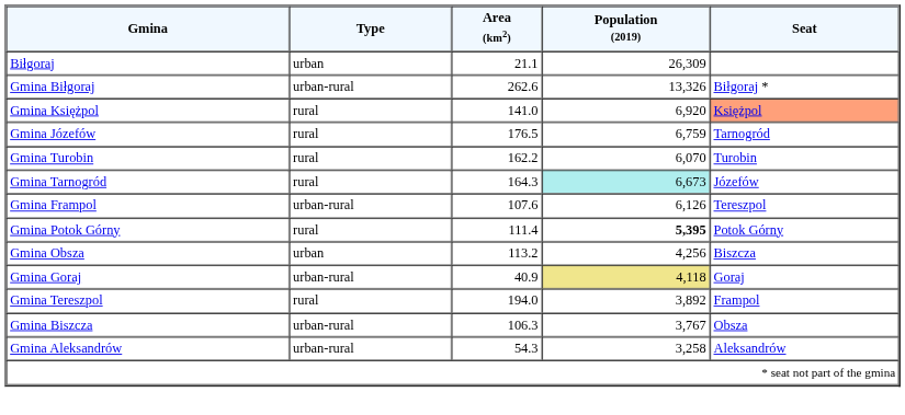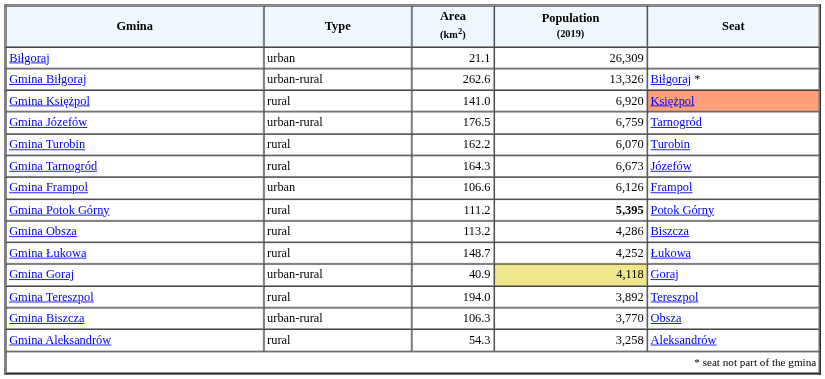 <table width="60%" border="2" cellpadding="3" cellspacing="0" style="font-size:90%;line-height:120%;">
 <tr bgcolor="F0F8FF">
 <td style="text-align:center;"><strong>Gmina</strong></td>
 <td style="text-align:center;"><strong>Type</strong></td>
 <td style="text-align:center;"><strong>Area<br><small>(km<sup>2</sup>)</small></strong></td>
 <td style="text-align:center;"><strong>Population<br><small>(2019)</small></strong></td>
 <td style="text-align:center;"><strong>Seat</strong></td>
 </tr>
 <tr>
 <td><a href='#'>Biłgoraj</a></td>
 <td>urban</td>
 <td style="text-align:right;">21.1</td>
 <td style="text-align:right;">26,309</td>
 <td></td>
 </tr>
 <tr>
 <td><a href='#'>Gmina Biłgoraj</a></td>
 <td>urban-rural</td>
 <td style="text-align:right;">262.6</td>
 <td style="text-align:right;">13,326</td>
 <td><a href='#'>Biłgoraj</a> *</td>
 </tr>
 <tr>
 <td><a href='#'>Gmina Księżpol</a></td>
 <td>rural</td>
 <td style="text-align:right;">141.0</td>
 <td style="text-align:right;">6,920</td>
 <td style="background: lightsalmon;"><a href='#'>Księżpol</a></td>
 </tr>
 <tr>
 <td><a href='#'>Gmina Józefów</a></td>
-<td>rural</td>
+<td>urban-rural</td>
 <td style="text-align:right;">176.5</td>
 <td style="text-align:right;">6,759</td>
 <td><a href='#'>Tarnogród</a></td>
 </tr>
 <tr>
 <td><a href='#'>Gmina Turobin</a></td>
 <td>rural</td>
 <td style="text-align:right;">162.2</td>
 <td style="text-align:right;">6,070</td>
 <td><a href='#'>Turobin</a></td>
 </tr>
 <tr>
 <td><a href='#'>Gmina Tarnogród</a></td>
 <td>rural</td>
 <td style="text-align:right;">164.3</td>
-<td style="background: paleturquoise; text-align:right;">6,673</td>
+<td style="text-align:right;">6,673</td>
 <td><a href='#'>Józefów</a></td>
 </tr>
 <tr>
 <td><a href='#'>Gmina Frampol</a></td>
-<td>urban-rural</td>
-<td style="text-align:right;">107.6</td>
+<td>urban</td>
+<td style="text-align:right;">106.6</td>
 <td style="text-align:right;">6,126</td>
-<td><a href='#'>Tereszpol</a></td>
+<td><a href='#'>Frampol</a></td>
 </tr>
 <tr>
 <td><a href='#'>Gmina Potok Górny</a></td>
 <td>rural</td>
-<td style="text-align:right;">111.4</td>
+<td style="text-align:right;">111.2</td>
 <td style="text-align:right;"><strong>5,395</strong></td>
 <td><a href='#'>Potok Górny</a></td>
 </tr>
 <tr>
 <td><a href='#'>Gmina Obsza</a></td>
-<td>urban</td>
+<td>rural</td>
 <td style="text-align:right;">113.2</td>
-<td style="text-align:right;">4,256</td>
+<td style="text-align:right;">4,286</td>
 <td><a href='#'>Biszcza</a></td>
+</tr>
+<tr>
+<td><a href='#'>Gmina Łukowa</a></td>
+<td>rural</td>
+<td style="text-align:right;">148.7</td>
+<td style="text-align:right;">4,252</td>
+<td><a href='#'>Łukowa</a></td>
 </tr>
 <tr>
 <td><a href='#'>Gmina Goraj</a></td>
 <td>urban-rural</td>
 <td style="text-align:right;">40.9</td>
 <td style="background: khaki; text-align:right;">4,118</td>
 <td><a href='#'>Goraj</a></td>
 </tr>
 <tr>
 <td><a href='#'>Gmina Tereszpol</a></td>
 <td>rural</td>
 <td style="text-align:right;">194.0</td>
 <td style="text-align:right;">3,892</td>
-<td><a href='#'>Frampol</a></td>
+<td><a href='#'>Tereszpol</a></td>
 </tr>
 <tr>
 <td><a href='#'>Gmina Biszcza</a></td>
 <td>urban-rural</td>
 <td style="text-align:right;">106.3</td>
-<td style="text-align:right;">3,767</td>
+<td style="text-align:right;">3,770</td>
 <td><a href='#'>Obsza</a></td>
 </tr>
 <tr>
 <td><a href='#'>Gmina Aleksandrów</a></td>
-<td>urban-rural</td>
+<td>rural</td>
 <td style="text-align:right;">54.3</td>
 <td style="text-align:right;">3,258</td>
 <td><a href='#'>Aleksandrów</a></td>
 </tr>
 <tr>
 <td colspan="5" style="text-align:right;font-size:90%">* seat not part of the gmina</td>
 </tr>
 </table>
